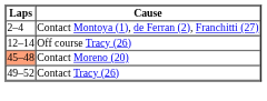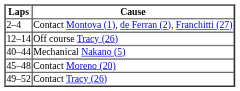 <table border=2 cellspacing=0>
 <tr>
 <th>Laps</th>
 <th>Cause</th>
 </tr>
 <tr>
 <td>2–4</td>
 <td>Contact <a href='#'>Montoya (1)</a>, <a href='#'>de Ferran (2)</a>, <a href='#'>Franchitti (27)</a></td>
 </tr>
 <tr>
 <td>12–14</td>
 <td>Off course <a href='#'>Tracy (26)</a></td>
 </tr>
 <tr>
-<td style="background: lightsalmon;">45–48</td>
+<td>40–44</td>
+<td>Mechanical <a href='#'>Nakano (5)</a></td>
+</tr>
+<tr>
+<td>45–48</td>
 <td>Contact <a href='#'>Moreno (20)</a></td>
 </tr>
 <tr>
 <td>49–52</td>
 <td>Contact <a href='#'>Tracy (26)</a></td>
 </tr>
 </table>
